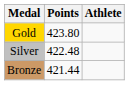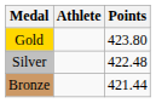 <table class="wikitable">
 <tr>
 <th>Medal</th>
+<th>Athlete</th>
 <th>Points</th>
-<th>Athlete</th>
 </tr>
 <tr>
 <td style="text-align:center;background-color:gold;">Gold</td>
+<td></td>
 <td>423.80</td>
-<td></td>
 </tr>
 <tr>
 <td style="text-align:center;background-color:silver;">Silver</td>
+<td></td>
 <td>422.48</td>
-<td></td>
 </tr>
 <tr>
 <td style="text-align:center;background-color:#CC9966;">Bronze</td>
+<td></td>
 <td>421.44</td>
-<td></td>
 </tr>
 </table>
